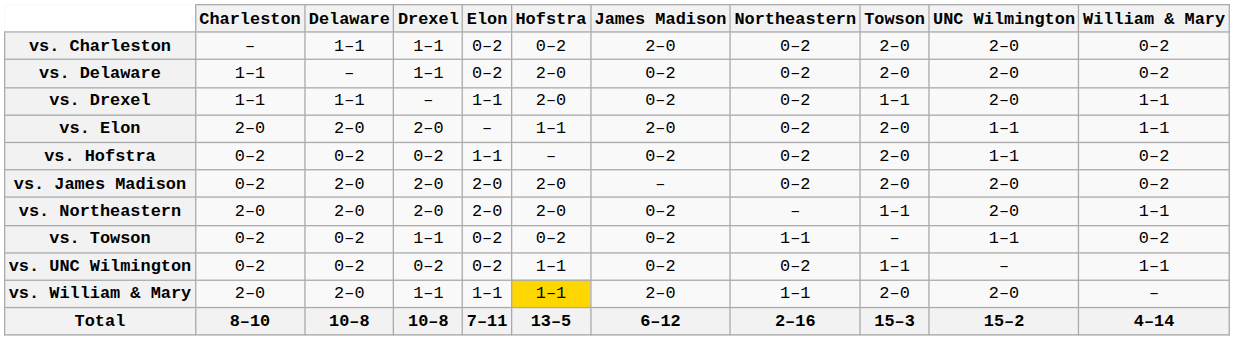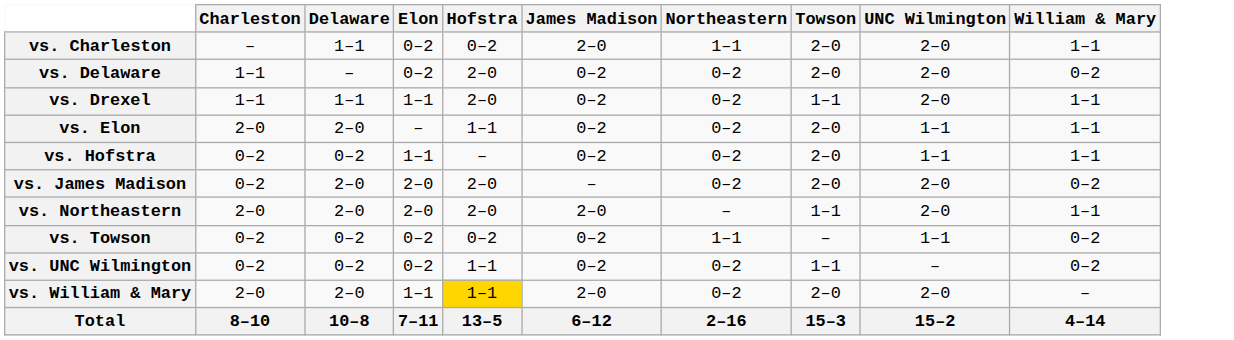 <table class="wikitable" style="white-space:nowrap;font-size:100%;">
 <tr>
 <th colspan=1 style="background:white; border-top-style:hidden; border-left-style:hidden;"   width=75> </th>
 <th style=>Charleston</th>
 <th style=>Delaware</th>
-<th style=>Drexel</th>
 <th style=>Elon</th>
 <th style=>Hofstra</th>
 <th style=>James Madison</th>
 <th style=>Northeastern</th>
 <th style=>Towson</th>
 <th style=>UNC Wilmington</th>
 <th style=>William & Mary</th>
 </tr>
 <tr style="text-align:center;">
 <th>vs. Charleston</th>
 <td>–</td>
 <td>1–1</td>
-<td>1–1</td>
 <td>0–2</td>
 <td>0–2</td>
 <td>2–0</td>
-<td>0–2</td>
+<td>1–1</td>
 <td>2–0</td>
 <td>2–0</td>
-<td>0–2</td>
+<td>1–1</td>
 </tr>
 <tr style="text-align:center;">
 <th>vs. Delaware</th>
 <td>1–1</td>
 <td>–</td>
-<td>1–1</td>
 <td>0–2</td>
 <td>2–0</td>
 <td>0–2</td>
 <td>0–2</td>
 <td>2–0</td>
 <td>2–0</td>
 <td>0–2</td>
 </tr>
 <tr style="text-align:center;">
 <th>vs. Drexel</th>
 <td>1–1</td>
 <td>1–1</td>
-<td>–</td>
 <td>1–1</td>
 <td>2–0</td>
 <td>0–2</td>
 <td>0–2</td>
 <td>1–1</td>
 <td>2–0</td>
 <td>1–1</td>
 </tr>
 <tr style="text-align:center;">
 <th>vs. Elon</th>
 <td>2–0</td>
 <td>2–0</td>
-<td>2–0</td>
 <td>–</td>
 <td>1–1</td>
-<td>2–0</td>
+<td>0–2</td>
 <td>0–2</td>
 <td>2–0</td>
 <td>1–1</td>
 <td>1–1</td>
 </tr>
 <tr style="text-align:center;">
 <th>vs. Hofstra</th>
 <td>0–2</td>
 <td>0–2</td>
-<td>0–2</td>
 <td>1–1</td>
 <td>–</td>
 <td>0–2</td>
 <td>0–2</td>
 <td>2–0</td>
 <td>1–1</td>
-<td>0–2</td>
+<td>1–1</td>
 </tr>
 <tr style="text-align:center;">
 <th>vs. James Madison</th>
 <td>0–2</td>
-<td>2–0</td>
 <td>2–0</td>
 <td>2–0</td>
 <td>2–0</td>
 <td>–</td>
 <td>0–2</td>
 <td>2–0</td>
 <td>2–0</td>
 <td>0–2</td>
 </tr>
 <tr style="text-align:center;">
 <th>vs. Northeastern</th>
 <td>2–0</td>
 <td>2–0</td>
 <td>2–0</td>
 <td>2–0</td>
 <td>2–0</td>
-<td>0–2</td>
 <td>–</td>
 <td>1–1</td>
 <td>2–0</td>
 <td>1–1</td>
 </tr>
 <tr style="text-align:center;">
 <th>vs. Towson</th>
 <td>0–2</td>
 <td>0–2</td>
-<td>1–1</td>
 <td>0–2</td>
 <td>0–2</td>
 <td>0–2</td>
 <td>1–1</td>
 <td>–</td>
 <td>1–1</td>
 <td>0–2</td>
 </tr>
 <tr style="text-align:center;">
 <th>vs. UNC Wilmington</th>
 <td>0–2</td>
 <td>0–2</td>
 <td>0–2</td>
-<td>0–2</td>
 <td>1–1</td>
 <td>0–2</td>
 <td>0–2</td>
 <td>1–1</td>
 <td>–</td>
-<td>1–1</td>
+<td>0–2</td>
 </tr>
 <tr style="text-align:center;">
 <th>vs. William & Mary</th>
 <td>2–0</td>
 <td>2–0</td>
 <td>1–1</td>
-<td>1–1</td>
 <td style="background: gold;">1–1</td>
 <td>2–0</td>
-<td>1–1</td>
+<td>0–2</td>
 <td>2–0</td>
 <td>2–0</td>
 <td>–<br></td>
 </tr>
 <tr style="text-align:center;">
 <th>Total</th>
 <th>8–10</th>
-<th>10–8</th>
 <th>10–8</th>
 <th>7–11</th>
 <th>13–5</th>
 <th>6–12</th>
 <th>2–16</th>
 <th>15–3</th>
 <th>15–2</th>
 <th>4–14</th>
 </tr>
 </table>
